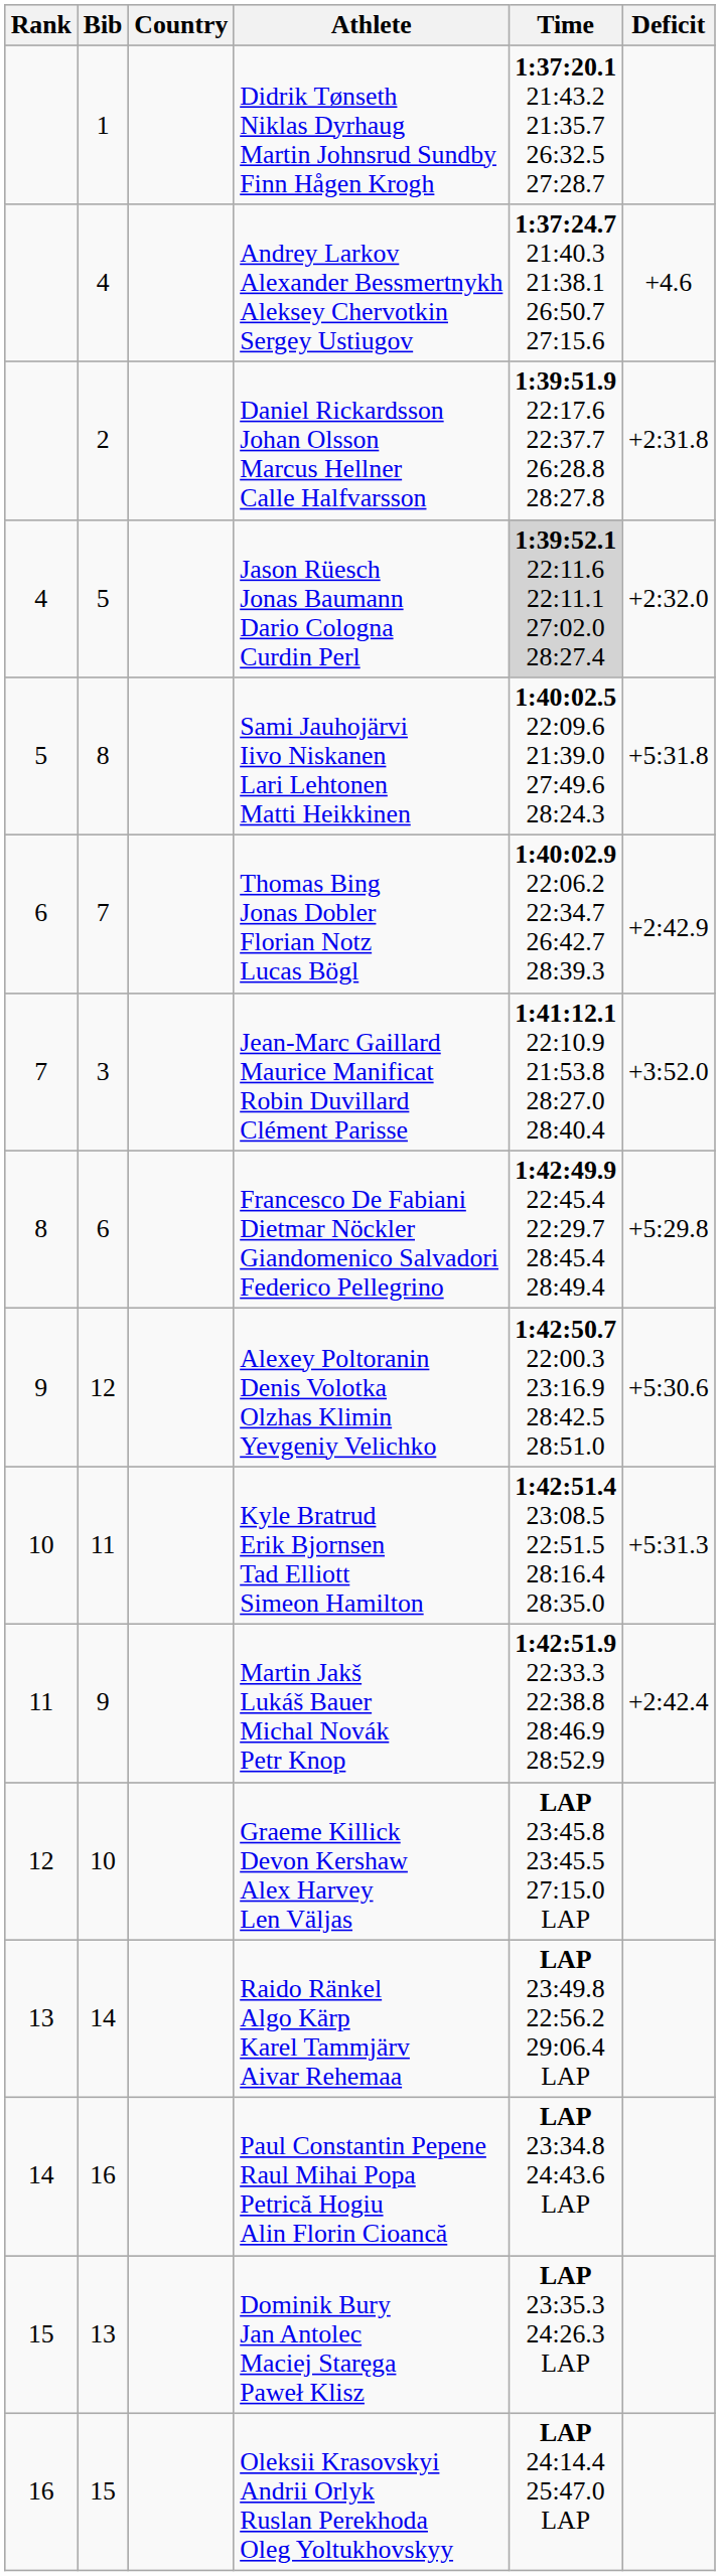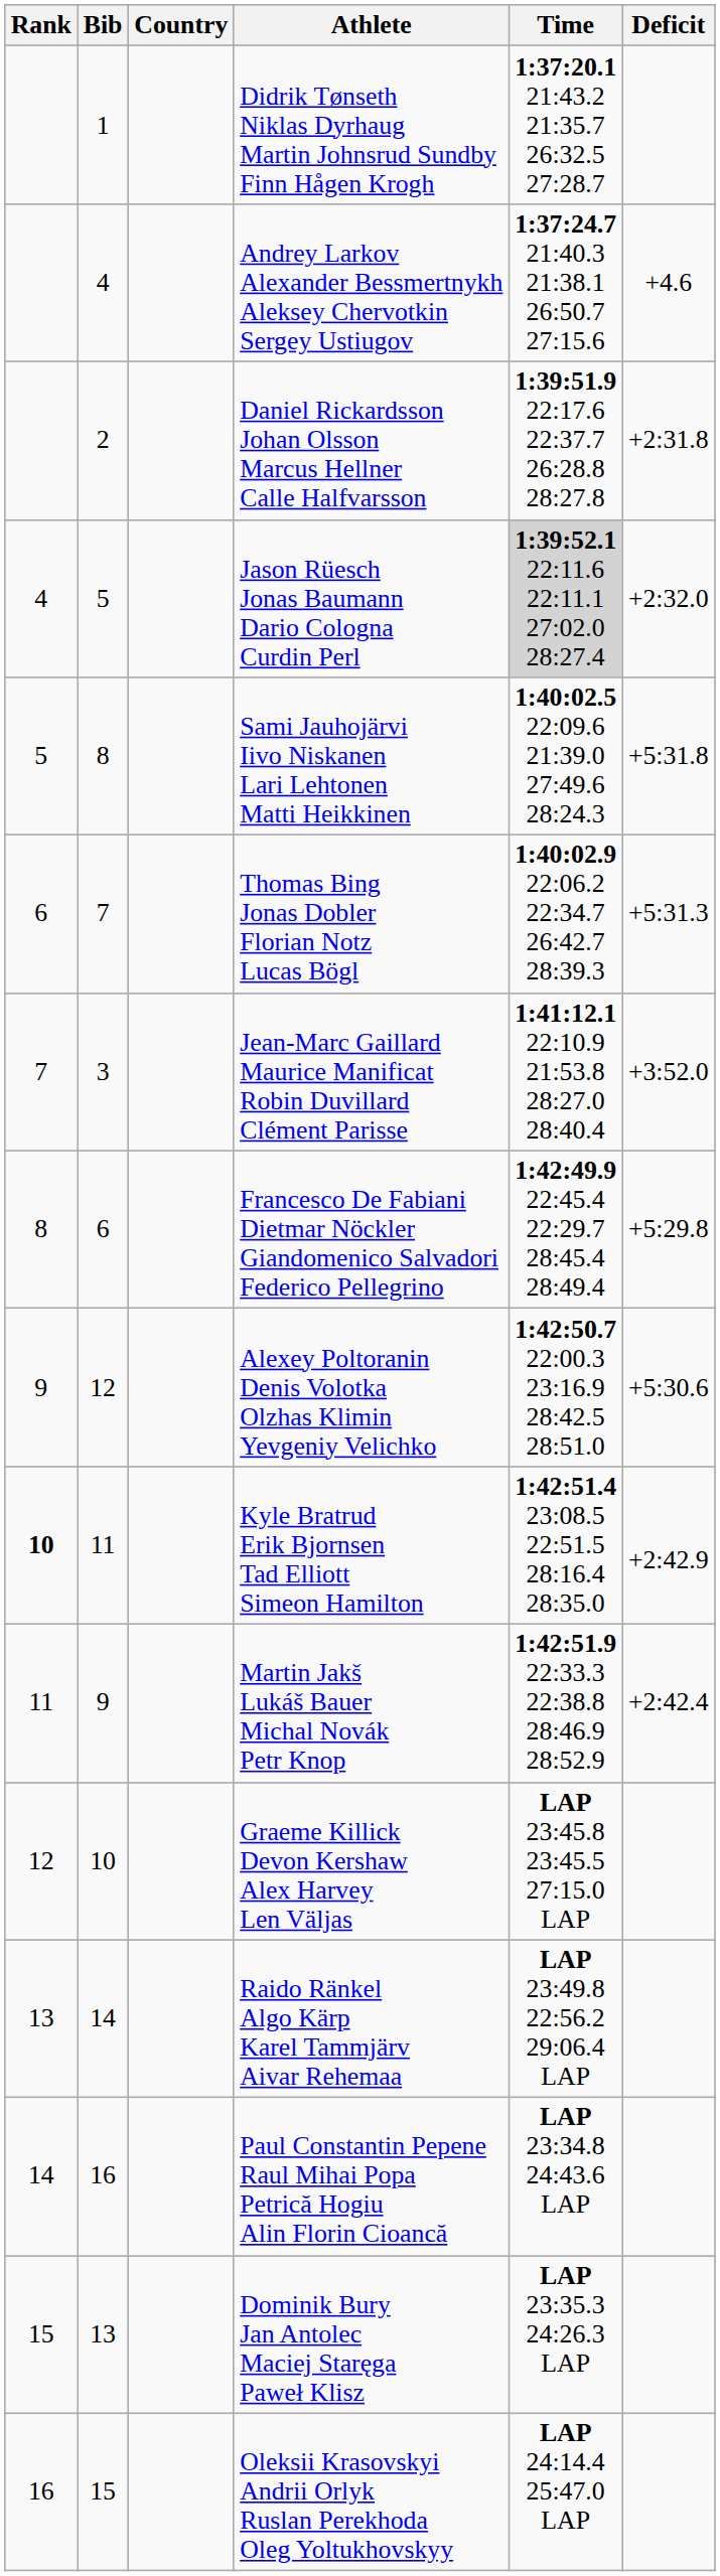 <table class="wikitable sortable" style="text-align:center">
 <tr>
 <th>Rank</th>
 <th>Bib</th>
 <th>Country</th>
 <th>Athlete</th>
 <th>Time</th>
 <th>Deficit</th>
 </tr>
 <tr>
 <td></td>
 <td>1</td>
 <td align=left></td>
 <td align=left><br><a href='#'>Didrik Tønseth</a><br><a href='#'>Niklas Dyrhaug</a><br><a href='#'>Martin Johnsrud Sundby</a><br><a href='#'>Finn Hågen Krogh</a></td>
 <td><strong>1:37:20.1</strong><br>21:43.2<br>21:35.7<br>26:32.5<br>27:28.7</td>
 <td></td>
 </tr>
 <tr>
 <td></td>
 <td>4</td>
 <td align=left></td>
 <td align=left><br><a href='#'>Andrey Larkov</a><br><a href='#'>Alexander Bessmertnykh</a><br><a href='#'>Aleksey Chervotkin</a><br><a href='#'>Sergey Ustiugov</a></td>
 <td><strong>1:37:24.7</strong><br>21:40.3<br>21:38.1<br>26:50.7<br>27:15.6</td>
 <td>+4.6</td>
 </tr>
 <tr>
 <td></td>
 <td>2</td>
 <td align=left></td>
 <td align=left><br><a href='#'>Daniel Rickardsson</a><br><a href='#'>Johan Olsson</a><br><a href='#'>Marcus Hellner</a><br><a href='#'>Calle Halfvarsson</a></td>
 <td><strong>1:39:51.9</strong><br>22:17.6<br>22:37.7<br>26:28.8<br>28:27.8</td>
 <td>+2:31.8</td>
 </tr>
 <tr>
 <td>4</td>
 <td>5</td>
 <td align=left></td>
 <td align=left><br><a href='#'>Jason Rüesch</a><br><a href='#'>Jonas Baumann</a><br><a href='#'>Dario Cologna</a><br><a href='#'>Curdin Perl</a></td>
 <td style="background: lightgrey;"><strong>1:39:52.1</strong><br>22:11.6<br>22:11.1<br>27:02.0<br>28:27.4</td>
 <td>+2:32.0</td>
 </tr>
 <tr>
 <td>5</td>
 <td>8</td>
 <td align=left></td>
 <td align=left><br><a href='#'>Sami Jauhojärvi</a><br><a href='#'>Iivo Niskanen</a><br><a href='#'>Lari Lehtonen</a><br><a href='#'>Matti Heikkinen</a></td>
 <td><strong>1:40:02.5</strong><br>22:09.6<br>21:39.0<br>27:49.6<br>28:24.3</td>
 <td>+5:31.8</td>
 </tr>
 <tr>
 <td>6</td>
 <td>7</td>
 <td align=left></td>
 <td align=left><br><a href='#'>Thomas Bing</a><br><a href='#'>Jonas Dobler</a><br><a href='#'>Florian Notz</a><br><a href='#'>Lucas Bögl</a></td>
 <td><strong>1:40:02.9</strong><br>22:06.2<br>22:34.7<br>26:42.7<br>28:39.3</td>
-<td><br>+2:42.9</td>
+<td>+5:31.3</td>
 </tr>
 <tr>
 <td>7</td>
 <td>3</td>
 <td align=left></td>
 <td align=left><br><a href='#'>Jean-Marc Gaillard</a><br><a href='#'>Maurice Manificat</a><br><a href='#'>Robin Duvillard</a><br><a href='#'>Clément Parisse</a></td>
 <td><strong>1:41:12.1</strong><br>22:10.9<br>21:53.8<br>28:27.0<br>28:40.4</td>
 <td>+3:52.0</td>
 </tr>
 <tr>
 <td>8</td>
 <td>6</td>
 <td align=left></td>
 <td align=left><br><a href='#'>Francesco De Fabiani</a><br><a href='#'>Dietmar Nöckler</a><br><a href='#'>Giandomenico Salvadori</a><br><a href='#'>Federico Pellegrino</a></td>
 <td><strong>1:42:49.9</strong><br>22:45.4<br>22:29.7<br>28:45.4<br>28:49.4</td>
 <td>+5:29.8</td>
 </tr>
 <tr>
 <td>9</td>
 <td>12</td>
 <td align=left></td>
 <td align=left><br><a href='#'>Alexey Poltoranin</a><br><a href='#'>Denis Volotka</a><br><a href='#'>Olzhas Klimin</a><br><a href='#'>Yevgeniy Velichko</a></td>
 <td><strong>1:42:50.7</strong><br>22:00.3<br>23:16.9<br>28:42.5<br>28:51.0</td>
 <td>+5:30.6</td>
 </tr>
 <tr>
-<td>10</td>
+<td><strong>10</strong></td>
 <td>11</td>
 <td align=left></td>
 <td align=left><br><a href='#'>Kyle Bratrud</a><br><a href='#'>Erik Bjornsen</a><br><a href='#'>Tad Elliott</a><br><a href='#'>Simeon Hamilton</a></td>
 <td><strong>1:42:51.4</strong><br>23:08.5<br>22:51.5<br>28:16.4<br>28:35.0</td>
-<td>+5:31.3</td>
+<td><br>+2:42.9</td>
 </tr>
 <tr>
 <td>11</td>
 <td>9</td>
 <td align=left></td>
 <td align=left><br><a href='#'>Martin Jakš</a><br><a href='#'>Lukáš Bauer</a><br><a href='#'>Michal Novák</a><br><a href='#'>Petr Knop</a></td>
 <td><strong>1:42:51.9</strong><br>22:33.3<br>22:38.8<br>28:46.9<br>28:52.9</td>
 <td>+2:42.4</td>
 </tr>
 <tr>
 <td>12</td>
 <td>10</td>
 <td align=left></td>
 <td align=left><br><a href='#'>Graeme Killick</a><br><a href='#'>Devon Kershaw</a><br><a href='#'>Alex Harvey</a><br><a href='#'>Len Väljas</a></td>
 <td><strong>LAP</strong><br>23:45.8<br>23:45.5<br>27:15.0<br>LAP</td>
 <td></td>
 </tr>
 <tr>
 <td>13</td>
 <td>14</td>
 <td align=left></td>
 <td align=left><br><a href='#'>Raido Ränkel</a><br><a href='#'>Algo Kärp</a><br><a href='#'>Karel Tammjärv</a><br><a href='#'>Aivar Rehemaa</a></td>
 <td><strong>LAP</strong><br>23:49.8<br>22:56.2<br>29:06.4<br>LAP</td>
 <td></td>
 </tr>
 <tr>
 <td>14</td>
 <td>16</td>
 <td align=left></td>
 <td align=left><br><a href='#'>Paul Constantin Pepene</a><br><a href='#'>Raul Mihai Popa</a><br><a href='#'>Petrică Hogiu</a><br><a href='#'>Alin Florin Cioancă</a></td>
 <td><strong>LAP</strong><br>23:34.8<br>24:43.6<br>LAP<br><br></td>
 <td></td>
 </tr>
 <tr>
 <td>15</td>
 <td>13</td>
 <td align=left></td>
 <td align=left><br><a href='#'>Dominik Bury</a><br><a href='#'>Jan Antolec</a><br><a href='#'>Maciej Staręga</a><br><a href='#'>Paweł Klisz</a></td>
 <td><strong>LAP</strong><br>23:35.3<br>24:26.3<br>LAP<br><br></td>
 <td></td>
 </tr>
 <tr>
 <td>16</td>
 <td>15</td>
 <td align=left></td>
 <td align=left><br><a href='#'>Oleksii Krasovskyi</a><br><a href='#'>Andrii Orlyk</a><br><a href='#'>Ruslan Perekhoda</a><br><a href='#'>Oleg Yoltukhovskyy</a></td>
 <td><strong>LAP</strong><br>24:14.4<br>25:47.0<br>LAP<br><br></td>
 <td></td>
 </tr>
 </table>
